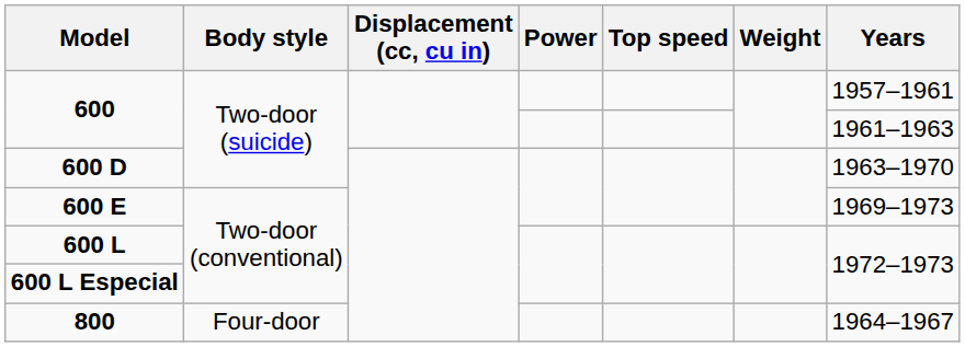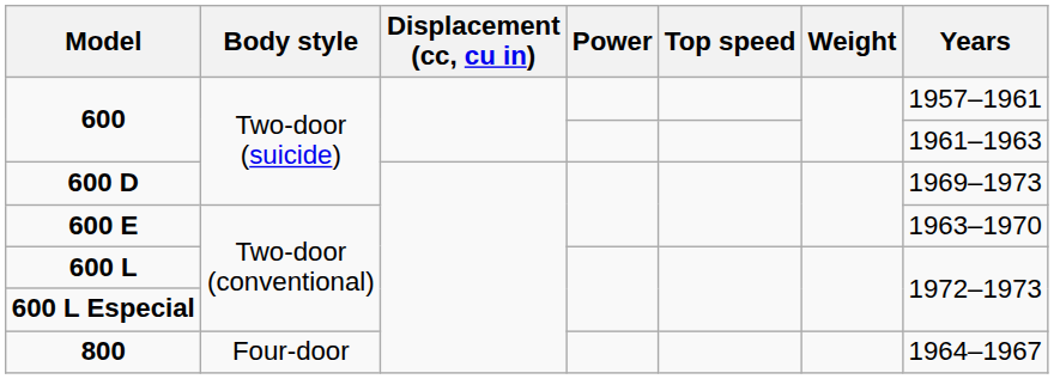 <table class="wikitable" style="text-align: center">
 <tr>
 <th>Model</th>
 <th>Body style</th>
 <th>Displacement<br>(cc, <a href='#'>cu in</a>)</th>
 <th>Power</th>
 <th>Top speed</th>
 <th>Weight</th>
 <th>Years</th>
 </tr>
 <tr>
 <td rowspan="2"><strong>600</strong></td>
 <td rowspan="3">Two-door<br>(<a href='#'>suicide</a>)</td>
 <td rowspan="2"></td>
 <td></td>
 <td></td>
 <td rowspan="2"></td>
 <td>1957–1961</td>
 </tr>
 <tr>
 <td></td>
 <td></td>
 <td>1961–1963</td>
 </tr>
 <tr>
 <td><strong>600 D</strong></td>
 <td rowspan="5"></td>
 <td rowspan="2"></td>
 <td rowspan="2"></td>
 <td rowspan="2"></td>
-<td>1963–1970</td>
+<td>1969–1973</td>
 </tr>
 <tr>
 <td><strong>600 E</strong></td>
 <td rowspan="3">Two-door<br>(conventional)</td>
-<td>1969–1973</td>
+<td>1963–1970</td>
 </tr>
 <tr>
 <td><strong>600 L</strong></td>
 <td rowspan="2"></td>
 <td rowspan="2"></td>
 <td rowspan="2"></td>
 <td rowspan="2">1972–1973</td>
 </tr>
 <tr>
 <td><strong>600 L Especial</strong></td>
 </tr>
 <tr>
 <td><strong>800</strong></td>
 <td>Four-door</td>
 <td></td>
 <td></td>
 <td></td>
 <td>1964–1967</td>
 </tr>
 </table>
